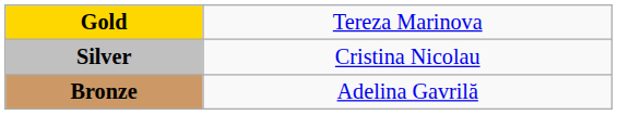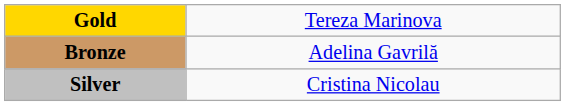 <table class="wikitable" style="text-align:center; " width="35%">
 <tr>
 <td bgcolor="gold"><strong>Gold</strong></td>
 <td><a href='#'>Tereza Marinova</a><br>  <small><em></em></small></td>
 </tr>
 <tr>
+<td bgcolor="CC9966"><strong>Bronze</strong></td>
+<td><a href='#'>Adelina Gavrilă</a><br>  <small><em></em></small></td>
+</tr>
+<tr>
 <td bgcolor="silver"><strong>Silver</strong></td>
 <td><a href='#'>Cristina Nicolau</a><br>  <small><em></em></small></td>
 </tr>
-<tr>
-<td bgcolor="CC9966"><strong>Bronze</strong></td>
-<td><a href='#'>Adelina Gavrilă</a><br>  <small><em></em></small></td>
-</tr>
 </table>
